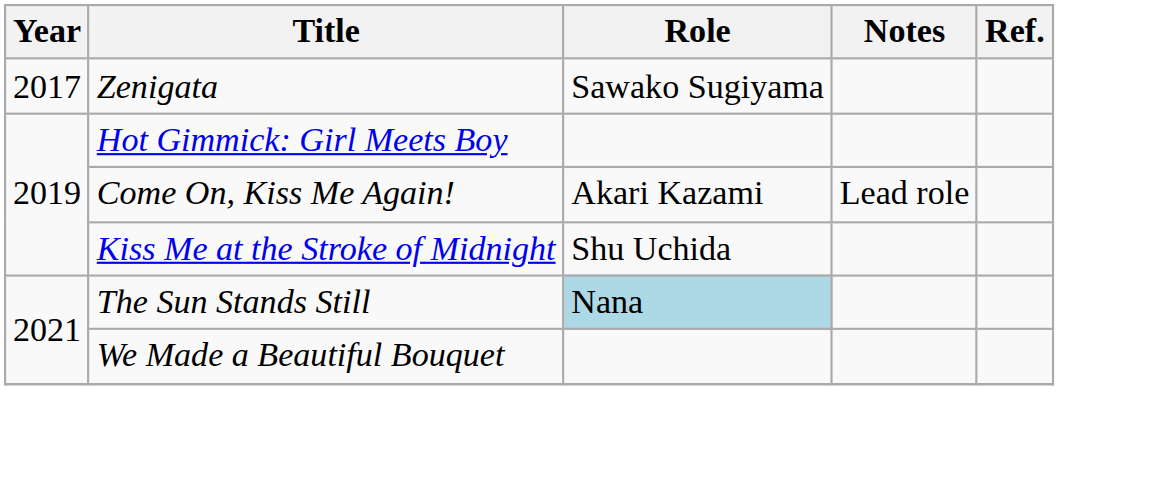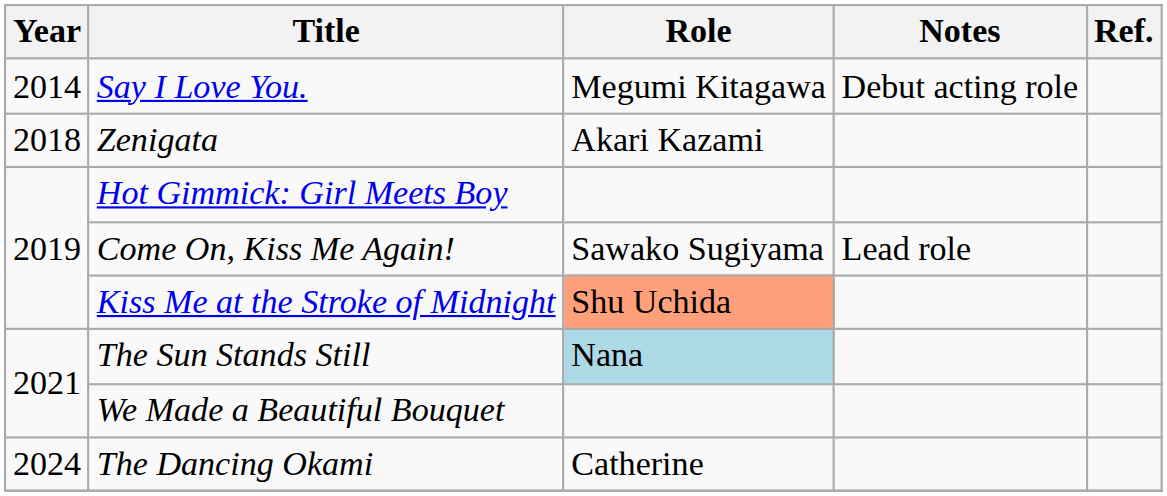 <table class="wikitable sortable">
 <tr>
 <th>Year</th>
 <th>Title</th>
 <th>Role</th>
 <th class="unsortable">Notes</th>
 <th class="unsortable">Ref.</th>
 </tr>
 <tr>
-<td>2017</td>
+<td>2014</td>
+<td><em><a href='#'>Say I Love You.</a></em></td>
+<td>Megumi Kitagawa</td>
+<td>Debut acting role</td>
+<td></td>
+</tr>
+<tr>
+<td>2018</td>
 <td><em>Zenigata</em></td>
-<td>Sawako Sugiyama</td>
+<td>Akari Kazami</td>
 <td></td>
 <td></td>
 </tr>
 <tr>
 <td rowspan="3">2019</td>
 <td><em><a href='#'>Hot Gimmick: Girl Meets Boy</a></em></td>
 <td></td>
 <td></td>
 <td></td>
 </tr>
 <tr>
 <td><em>Come On, Kiss Me Again!</em></td>
-<td>Akari Kazami</td>
+<td>Sawako Sugiyama</td>
 <td>Lead role</td>
 <td></td>
 </tr>
 <tr>
 <td><em><a href='#'>Kiss Me at the Stroke of Midnight</a></em></td>
-<td>Shu Uchida</td>
+<td style="background: lightsalmon;">Shu Uchida</td>
 <td></td>
 <td></td>
 </tr>
 <tr>
 <td rowspan="2">2021</td>
 <td><em>The Sun Stands Still</em></td>
 <td style="background: lightblue;">Nana</td>
 <td></td>
 <td></td>
 </tr>
 <tr>
 <td><em>We Made a Beautiful Bouquet</em></td>
 <td></td>
 <td></td>
 <td></td>
 </tr>
 <tr>
+<td>2024</td>
+<td><em>The Dancing Okami</em></td>
+<td>Catherine</td>
+<td></td>
+<td></td>
+</tr>
+<tr>
 </tr>
 </table>
